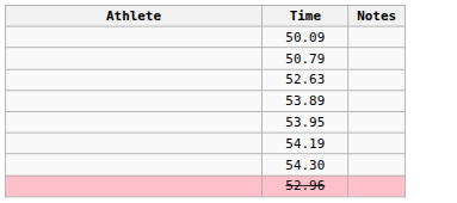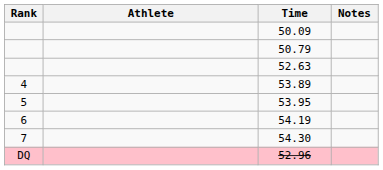 <table class="wikitable" style="text-align:center">
 <tr>
+<th width=40>Rank</th>
 <th width=250>Athlete</th>
 <th width=80>Time</th>
 <th width=50>Notes</th>
 </tr>
 <tr>
+<td></td>
 <td align=left></td>
 <td>50.09</td>
 <td></td>
 </tr>
 <tr>
+<td></td>
 <td align=left></td>
 <td>50.79</td>
 <td></td>
 </tr>
 <tr>
+<td></td>
 <td align=left></td>
 <td>52.63</td>
 <td></td>
 </tr>
 <tr>
+<td>4</td>
 <td align=left></td>
 <td>53.89</td>
 <td></td>
 </tr>
 <tr>
+<td>5</td>
 <td align=left></td>
 <td>53.95</td>
 <td></td>
 </tr>
 <tr>
+<td>6</td>
 <td align=left></td>
 <td>54.19</td>
 <td></td>
 </tr>
 <tr>
+<td>7</td>
 <td align=left></td>
 <td>54.30</td>
 <td></td>
 </tr>
 <tr bgcolor=pink>
+<td>DQ</td>
 <td align=left></td>
 <td><s>52.96</s></td>
 <td></td>
 </tr>
 </table>
